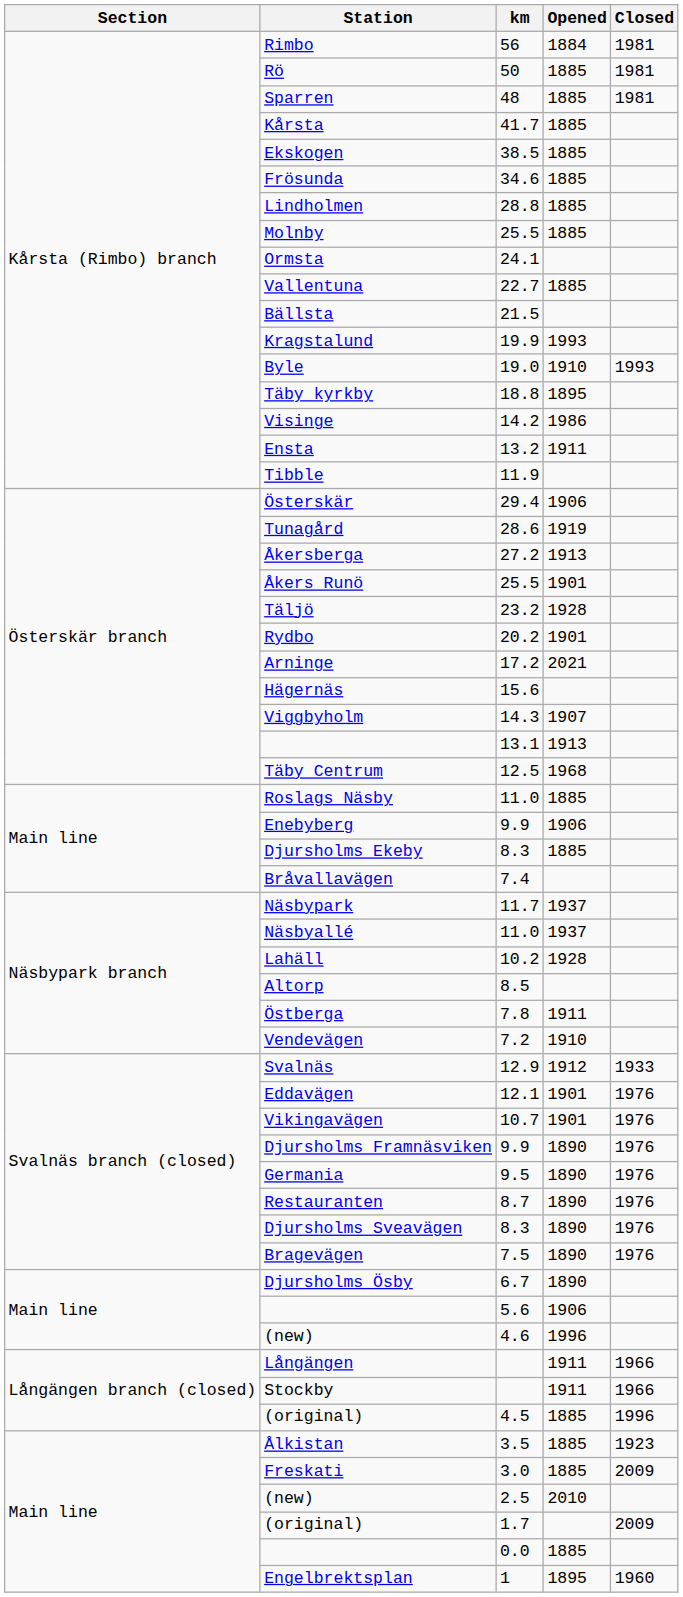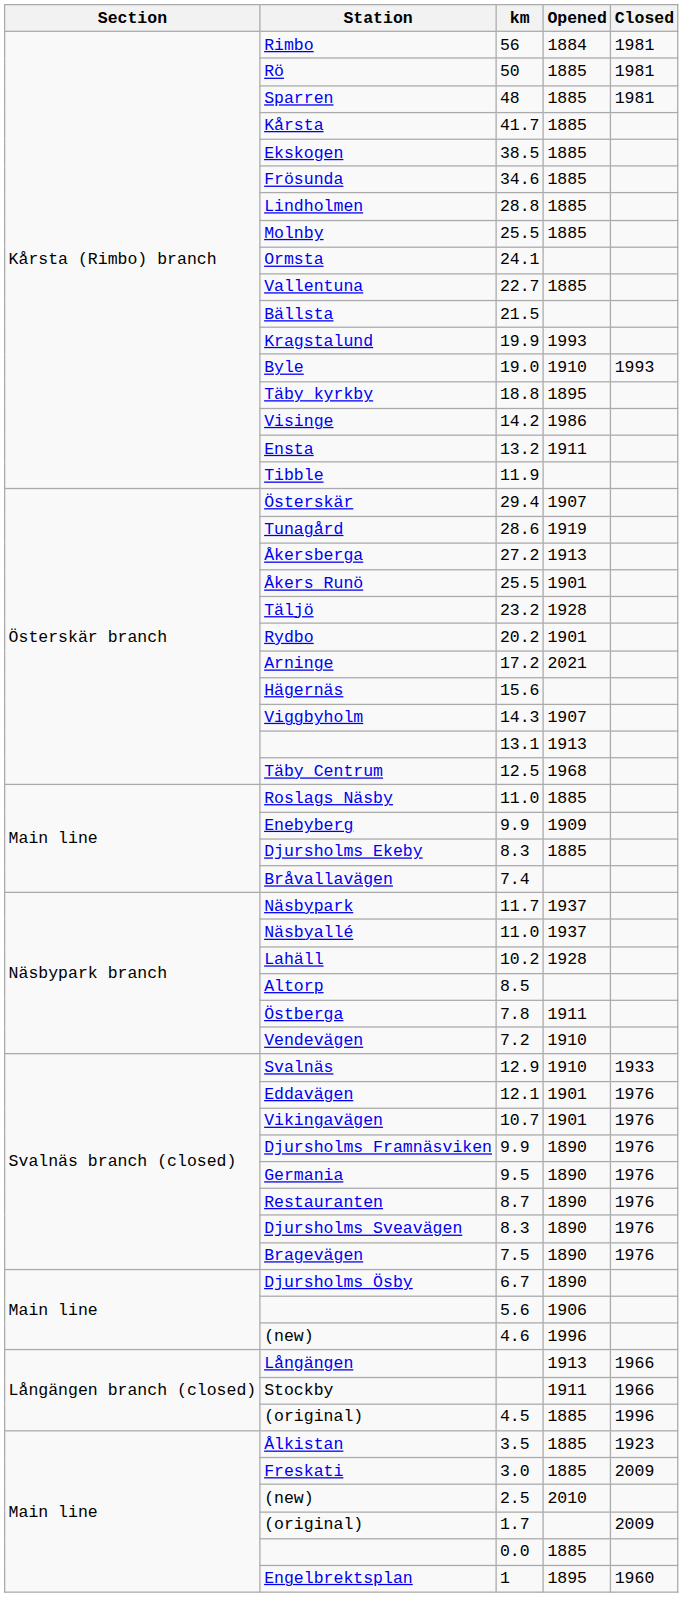 <table class="wikitable sortable">
 <tr>
 <th>Section</th>
 <th>Station</th>
 <th>km</th>
 <th>Opened</th>
 <th>Closed</th>
 </tr>
 <tr>
 <td rowspan="17">Kårsta (Rimbo) branch</td>
 <td><a href='#'>Rimbo</a></td>
 <td>56</td>
 <td>1884</td>
 <td>1981</td>
 </tr>
 <tr>
 <td><a href='#'>Rö</a></td>
 <td>50</td>
 <td>1885</td>
 <td>1981</td>
 </tr>
 <tr>
 <td><a href='#'>Sparren</a></td>
 <td>48</td>
 <td>1885</td>
 <td>1981</td>
 </tr>
 <tr>
 <td><a href='#'>Kårsta</a></td>
 <td>41.7</td>
 <td>1885</td>
 <td></td>
 </tr>
 <tr>
 <td><a href='#'>Ekskogen</a></td>
 <td>38.5</td>
 <td>1885</td>
 <td></td>
 </tr>
 <tr>
 <td><a href='#'>Frösunda</a></td>
 <td>34.6</td>
 <td>1885</td>
 <td></td>
 </tr>
 <tr>
 <td><a href='#'>Lindholmen</a></td>
 <td>28.8</td>
 <td>1885</td>
 <td></td>
 </tr>
 <tr>
 <td><a href='#'>Molnby</a></td>
 <td>25.5</td>
 <td>1885</td>
 <td></td>
 </tr>
 <tr>
 <td><a href='#'>Ormsta</a></td>
 <td>24.1</td>
 <td></td>
 <td></td>
 </tr>
 <tr>
 <td><a href='#'>Vallentuna</a></td>
 <td>22.7</td>
 <td>1885</td>
 <td></td>
 </tr>
 <tr>
 <td><a href='#'>Bällsta</a></td>
 <td>21.5</td>
 <td></td>
 <td></td>
 </tr>
 <tr>
 <td><a href='#'>Kragstalund</a></td>
 <td>19.9</td>
 <td>1993</td>
 <td></td>
 </tr>
 <tr>
 <td><a href='#'>Byle</a></td>
 <td>19.0</td>
 <td>1910</td>
 <td>1993</td>
 </tr>
 <tr>
 <td><a href='#'>Täby kyrkby</a></td>
 <td>18.8</td>
 <td>1895</td>
 <td></td>
 </tr>
 <tr>
 <td><a href='#'>Visinge</a></td>
 <td>14.2</td>
 <td>1986</td>
 <td></td>
 </tr>
 <tr>
 <td><a href='#'>Ensta</a></td>
 <td>13.2</td>
 <td>1911</td>
 <td></td>
 </tr>
 <tr>
 <td><a href='#'>Tibble</a></td>
 <td>11.9</td>
 <td></td>
 <td></td>
 </tr>
 <tr>
 <td rowspan="11">Österskär branch</td>
 <td><a href='#'>Österskär</a></td>
 <td>29.4</td>
-<td>1906</td>
+<td>1907</td>
 <td></td>
 </tr>
 <tr>
 <td><a href='#'>Tunagård</a></td>
 <td>28.6</td>
 <td>1919</td>
 <td></td>
 </tr>
 <tr>
 <td><a href='#'>Åkersberga</a></td>
 <td>27.2</td>
 <td>1913</td>
 <td></td>
 </tr>
 <tr>
 <td><a href='#'>Åkers Runö</a></td>
 <td>25.5</td>
 <td>1901</td>
 <td></td>
 </tr>
 <tr>
 <td><a href='#'>Täljö</a></td>
 <td>23.2</td>
 <td>1928</td>
 <td></td>
 </tr>
 <tr>
 <td><a href='#'>Rydbo</a></td>
 <td>20.2</td>
 <td>1901</td>
 <td></td>
 </tr>
 <tr>
 <td><a href='#'>Arninge</a></td>
 <td>17.2</td>
 <td>2021</td>
 <td></td>
 </tr>
 <tr>
 <td><a href='#'>Hägernäs</a></td>
 <td>15.6</td>
 <td></td>
 </tr>
 <tr>
 <td><a href='#'>Viggbyholm</a></td>
 <td>14.3</td>
 <td>1907</td>
 <td></td>
 </tr>
 <tr>
 <td></td>
 <td>13.1</td>
 <td>1913</td>
 <td></td>
 </tr>
 <tr>
 <td><a href='#'>Täby Centrum</a></td>
 <td>12.5</td>
 <td>1968</td>
 <td></td>
 </tr>
 <tr>
 <td rowspan="4">Main line</td>
 <td><a href='#'>Roslags Näsby</a></td>
 <td>11.0</td>
 <td>1885</td>
 <td></td>
 </tr>
 <tr>
 <td><a href='#'>Enebyberg</a></td>
 <td>9.9</td>
-<td>1906</td>
+<td>1909</td>
 <td></td>
 </tr>
 <tr>
 <td><a href='#'>Djursholms Ekeby</a></td>
 <td>8.3</td>
 <td>1885</td>
 <td></td>
 </tr>
 <tr>
 <td><a href='#'>Bråvallavägen</a></td>
 <td>7.4</td>
 <td></td>
 <td></td>
 </tr>
 <tr>
 <td rowspan="6">Näsbypark branch</td>
 <td><a href='#'>Näsbypark</a></td>
 <td>11.7</td>
 <td>1937</td>
 <td></td>
 </tr>
 <tr>
 <td><a href='#'>Näsbyallé</a></td>
 <td>11.0</td>
 <td>1937</td>
 <td></td>
 </tr>
 <tr>
 <td><a href='#'>Lahäll</a></td>
 <td>10.2</td>
 <td>1928</td>
 <td></td>
 </tr>
 <tr>
 <td><a href='#'>Altorp</a></td>
 <td>8.5</td>
 <td></td>
 <td></td>
 </tr>
 <tr>
 <td><a href='#'>Östberga</a></td>
 <td>7.8</td>
 <td>1911</td>
 <td></td>
 </tr>
 <tr>
 <td><a href='#'>Vendevägen</a></td>
 <td>7.2</td>
 <td>1910</td>
 <td></td>
 </tr>
 <tr>
 <td rowspan="8">Svalnäs branch (closed)</td>
 <td><a href='#'>Svalnäs</a></td>
 <td>12.9</td>
-<td>1912</td>
+<td>1910</td>
 <td>1933</td>
 </tr>
 <tr>
 <td><a href='#'>Eddavägen</a></td>
 <td>12.1</td>
 <td>1901</td>
 <td>1976</td>
 </tr>
 <tr>
 <td><a href='#'>Vikingavägen</a></td>
 <td>10.7</td>
 <td>1901</td>
 <td>1976</td>
 </tr>
 <tr>
 <td><a href='#'>Djursholms Framnäsviken</a></td>
 <td>9.9</td>
 <td>1890</td>
 <td>1976</td>
 </tr>
 <tr>
 <td><a href='#'>Germania</a></td>
 <td>9.5</td>
 <td>1890</td>
 <td>1976</td>
 </tr>
 <tr>
 <td><a href='#'>Restauranten</a></td>
 <td>8.7</td>
 <td>1890</td>
 <td>1976</td>
 </tr>
 <tr>
 <td><a href='#'>Djursholms Sveavägen</a></td>
 <td>8.3</td>
 <td>1890</td>
 <td>1976</td>
 </tr>
 <tr>
 <td><a href='#'>Bragevägen</a></td>
 <td>7.5</td>
 <td>1890</td>
 <td>1976</td>
 </tr>
 <tr>
 <td rowspan="3">Main line</td>
 <td><a href='#'>Djursholms Ösby</a></td>
 <td>6.7</td>
 <td>1890</td>
 <td></td>
 </tr>
 <tr>
 <td></td>
 <td>5.6</td>
 <td>1906</td>
 <td></td>
 </tr>
 <tr>
 <td> (new)</td>
 <td>4.6</td>
 <td>1996</td>
 <td></td>
 </tr>
 <tr>
 <td rowspan="3">Långängen branch (closed)</td>
 <td><a href='#'>Långängen</a></td>
 <td></td>
-<td>1911</td>
+<td>1913</td>
 <td>1966</td>
 </tr>
 <tr>
 <td>Stockby</td>
 <td></td>
 <td>1911</td>
 <td>1966</td>
 </tr>
 <tr>
 <td> (original)</td>
 <td>4.5</td>
 <td>1885</td>
 <td>1996</td>
 </tr>
 <tr>
 <td rowspan="6">Main line</td>
 <td><a href='#'>Ålkistan</a></td>
 <td>3.5</td>
 <td>1885</td>
 <td>1923</td>
 </tr>
 <tr>
 <td><a href='#'>Freskati</a></td>
 <td>3.0</td>
 <td>1885</td>
 <td>2009</td>
 </tr>
 <tr>
 <td> (new)</td>
 <td>2.5</td>
 <td>2010</td>
 <td></td>
 </tr>
 <tr>
 <td> (original)</td>
 <td>1.7</td>
 <td></td>
 <td>2009</td>
 </tr>
 <tr>
 <td></td>
 <td>0.0</td>
 <td>1885</td>
 <td></td>
 </tr>
 <tr>
 <td><a href='#'>Engelbrektsplan</a></td>
 <td>1</td>
 <td>1895</td>
 <td>1960</td>
 </tr>
 </table>
